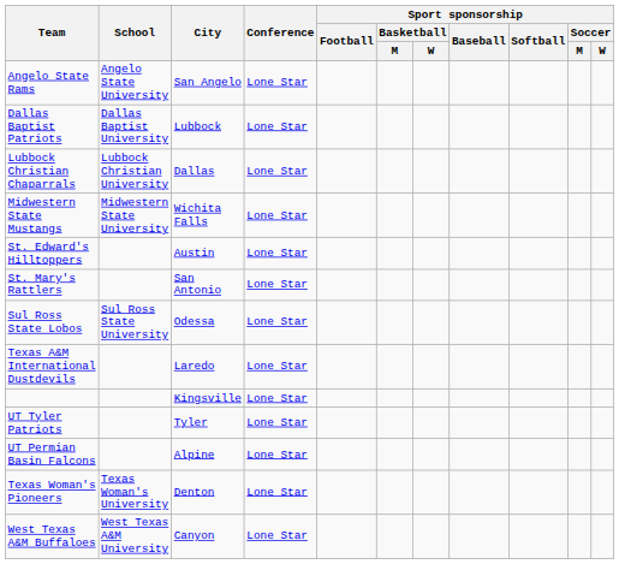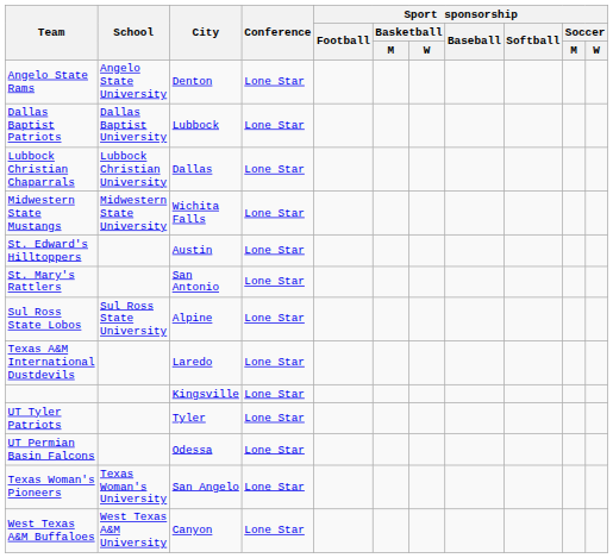 <table class="sortable wikitable">
 <tr>
 <th rowspan=3>Team</th>
 <th rowspan=3>School</th>
 <th rowspan=3>City</th>
 <th rowspan=3>Conference</th>
 <th colspan=7>Sport sponsorship</th>
 </tr>
 <tr>
 <th rowspan=2>Football</th>
 <th colspan=2>Basketball</th>
 <th rowspan=2>Baseball</th>
 <th rowspan=2>Softball</th>
 <th colspan=2>Soccer</th>
 </tr>
 <tr>
 <th>M</th>
 <th>W</th>
 <th>M</th>
 <th>W</th>
 </tr>
 <tr>
 <td><a href='#'>Angelo State Rams</a></td>
 <td><a href='#'>Angelo State University</a></td>
-<td><a href='#'>San Angelo</a></td>
+<td><a href='#'>Denton</a></td>
 <td><a href='#'>Lone Star</a></td>
 <td></td>
 <td></td>
 <td></td>
 <td></td>
 <td></td>
 <td></td>
 <td></td>
 </tr>
 <tr>
 <td><a href='#'>Dallas Baptist Patriots</a></td>
 <td><a href='#'>Dallas Baptist University</a></td>
 <td><a href='#'>Lubbock</a></td>
 <td><a href='#'>Lone Star</a></td>
 <td></td>
 <td></td>
 <td></td>
 <td> </td>
 <td></td>
 <td></td>
 <td></td>
 </tr>
 <tr>
 <td><a href='#'>Lubbock Christian Chaparrals</a></td>
 <td><a href='#'>Lubbock Christian University</a></td>
 <td><a href='#'>Dallas</a></td>
 <td><a href='#'>Lone Star</a></td>
 <td></td>
 <td></td>
 <td></td>
 <td></td>
 <td></td>
 <td></td>
 <td></td>
 </tr>
 <tr>
 <td><a href='#'>Midwestern State Mustangs</a></td>
 <td><a href='#'>Midwestern State University</a></td>
 <td><a href='#'>Wichita Falls</a></td>
 <td><a href='#'>Lone Star</a></td>
 <td></td>
 <td></td>
 <td></td>
 <td></td>
 <td></td>
 <td></td>
 <td></td>
 </tr>
 <tr>
 <td><a href='#'>St. Edward's Hilltoppers</a></td>
 <td></td>
 <td><a href='#'>Austin</a></td>
 <td><a href='#'>Lone Star</a></td>
 <td></td>
 <td></td>
 <td></td>
 <td></td>
 <td></td>
 <td></td>
 <td></td>
 </tr>
 <tr>
 <td><a href='#'>St. Mary's Rattlers</a></td>
 <td></td>
 <td><a href='#'>San Antonio</a></td>
 <td><a href='#'>Lone Star</a></td>
 <td></td>
 <td></td>
 <td></td>
 <td></td>
 <td></td>
 <td></td>
 <td></td>
 </tr>
 <tr>
 <td><a href='#'>Sul Ross State Lobos</a></td>
 <td><a href='#'>Sul Ross State University</a></td>
-<td><a href='#'>Odessa</a></td>
+<td><a href='#'>Alpine</a></td>
 <td><a href='#'>Lone Star</a></td>
 <td></td>
 <td></td>
 <td></td>
 <td></td>
 <td></td>
 <td></td>
 <td></td>
 </tr>
 <tr>
 <td><a href='#'>Texas A&M International Dustdevils</a></td>
 <td></td>
 <td><a href='#'>Laredo</a></td>
 <td><a href='#'>Lone Star</a></td>
 <td></td>
 <td></td>
 <td></td>
 <td></td>
 <td></td>
 <td></td>
 <td></td>
 </tr>
 <tr>
 <td></td>
 <td></td>
 <td><a href='#'>Kingsville</a></td>
 <td><a href='#'>Lone Star</a></td>
 <td></td>
 <td></td>
 <td></td>
 <td></td>
 <td></td>
 <td></td>
 <td></td>
 </tr>
 <tr>
 <td><a href='#'>UT Tyler Patriots</a></td>
 <td></td>
 <td><a href='#'>Tyler</a></td>
 <td><a href='#'>Lone Star</a></td>
 <td></td>
 <td></td>
 <td></td>
 <td></td>
 <td></td>
 <td></td>
 <td></td>
 </tr>
 <tr>
 <td><a href='#'>UT Permian Basin Falcons</a></td>
 <td></td>
-<td><a href='#'>Alpine</a></td>
+<td><a href='#'>Odessa</a></td>
 <td><a href='#'>Lone Star</a></td>
 <td></td>
 <td></td>
 <td></td>
 <td></td>
 <td></td>
 <td></td>
 <td></td>
 </tr>
 <tr>
 <td><a href='#'>Texas Woman's Pioneers</a></td>
 <td><a href='#'>Texas Woman's University</a></td>
-<td><a href='#'>Denton</a></td>
+<td><a href='#'>San Angelo</a></td>
 <td><a href='#'>Lone Star</a></td>
 <td></td>
 <td></td>
 <td></td>
 <td></td>
 <td></td>
 <td></td>
 <td></td>
 </tr>
 <tr>
 <td><a href='#'>West Texas A&M Buffaloes</a></td>
 <td><a href='#'>West Texas A&M University</a></td>
 <td><a href='#'>Canyon</a></td>
 <td><a href='#'>Lone Star</a></td>
 <td></td>
 <td></td>
 <td></td>
 <td></td>
 <td></td>
 <td></td>
 <td></td>
 </tr>
 </table>
